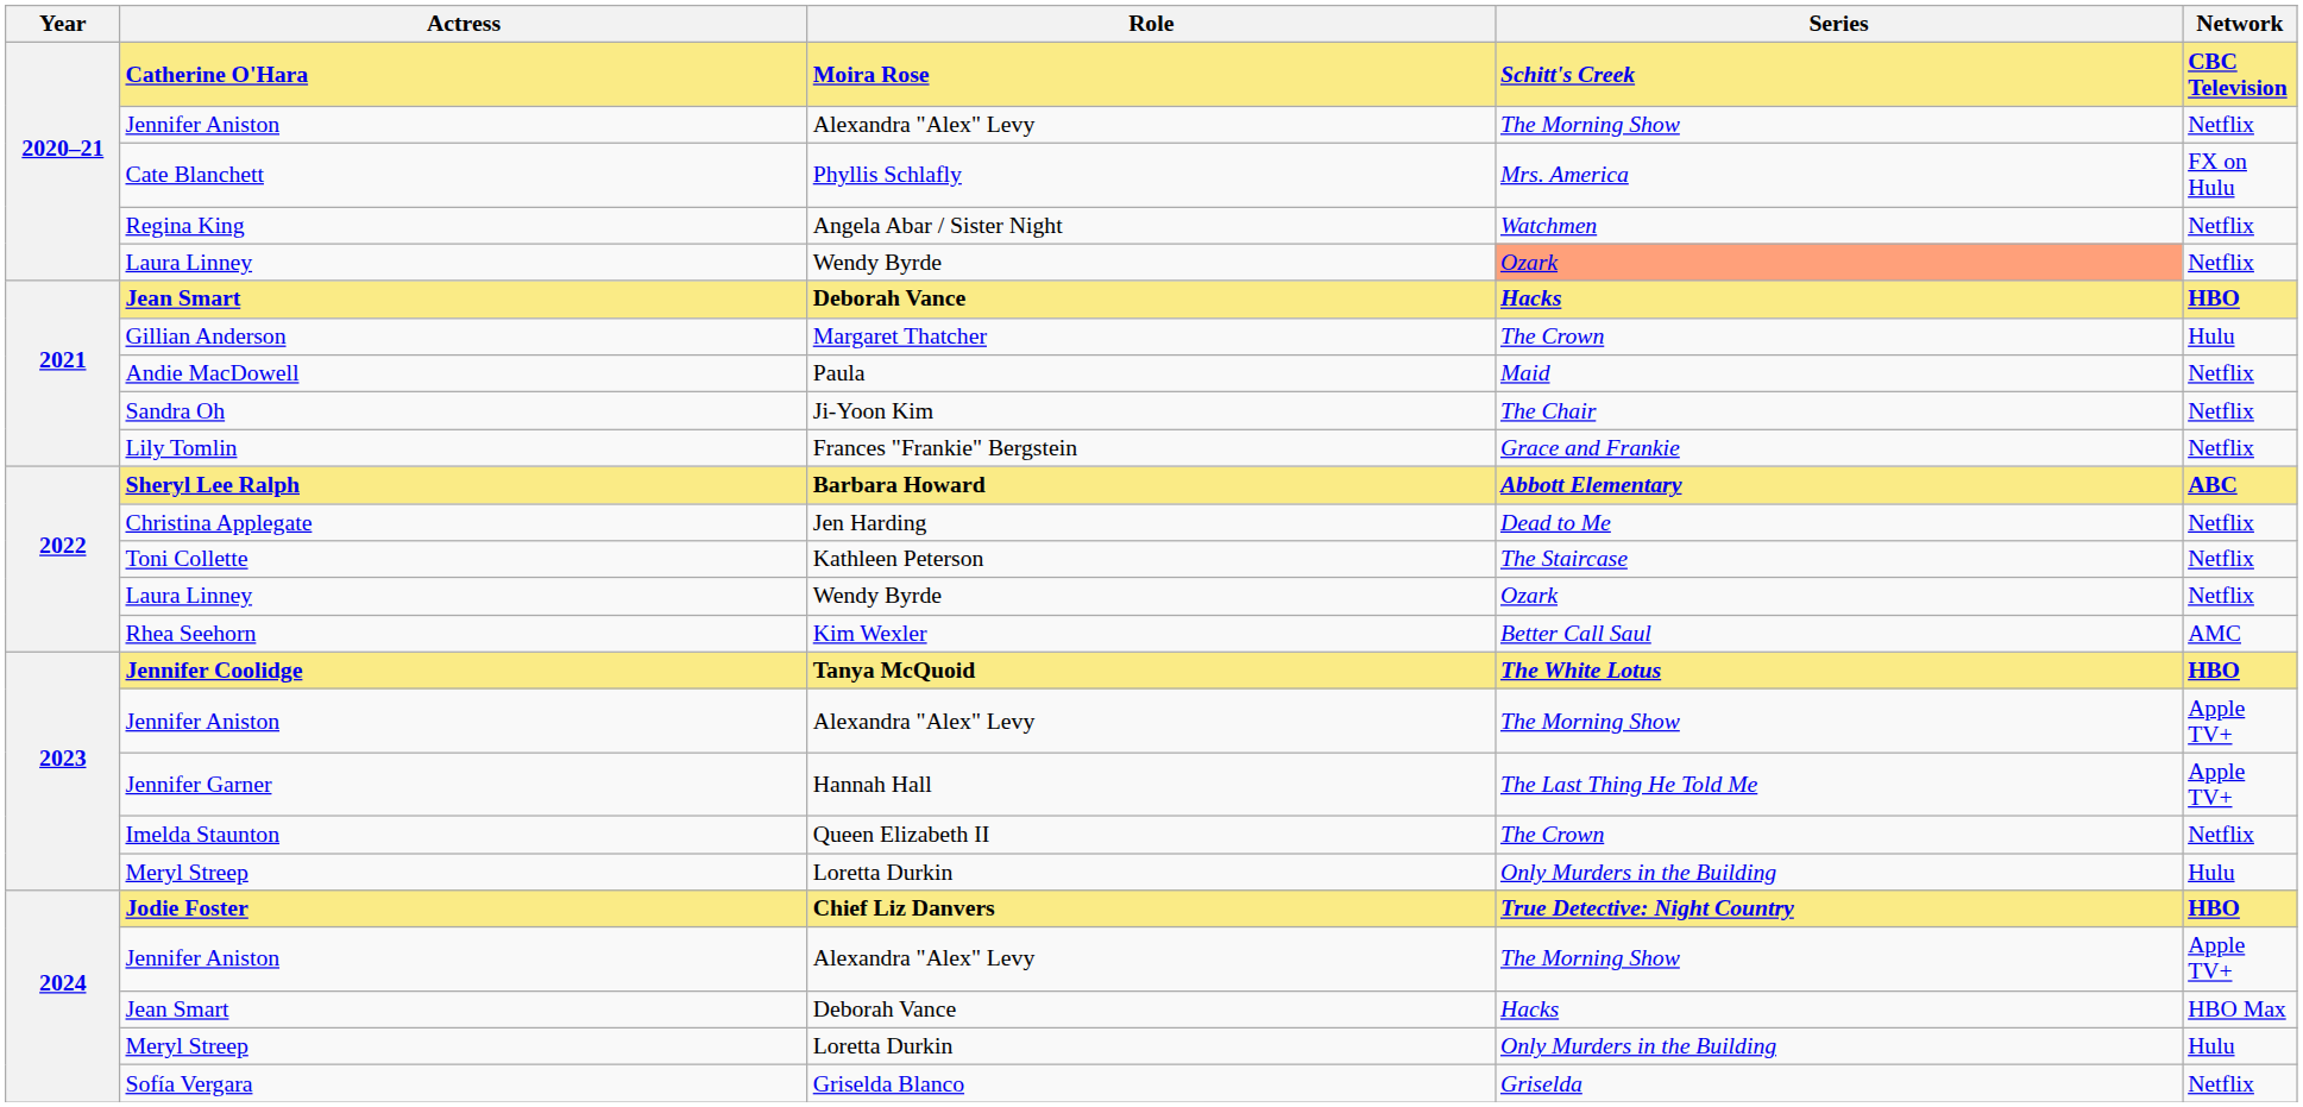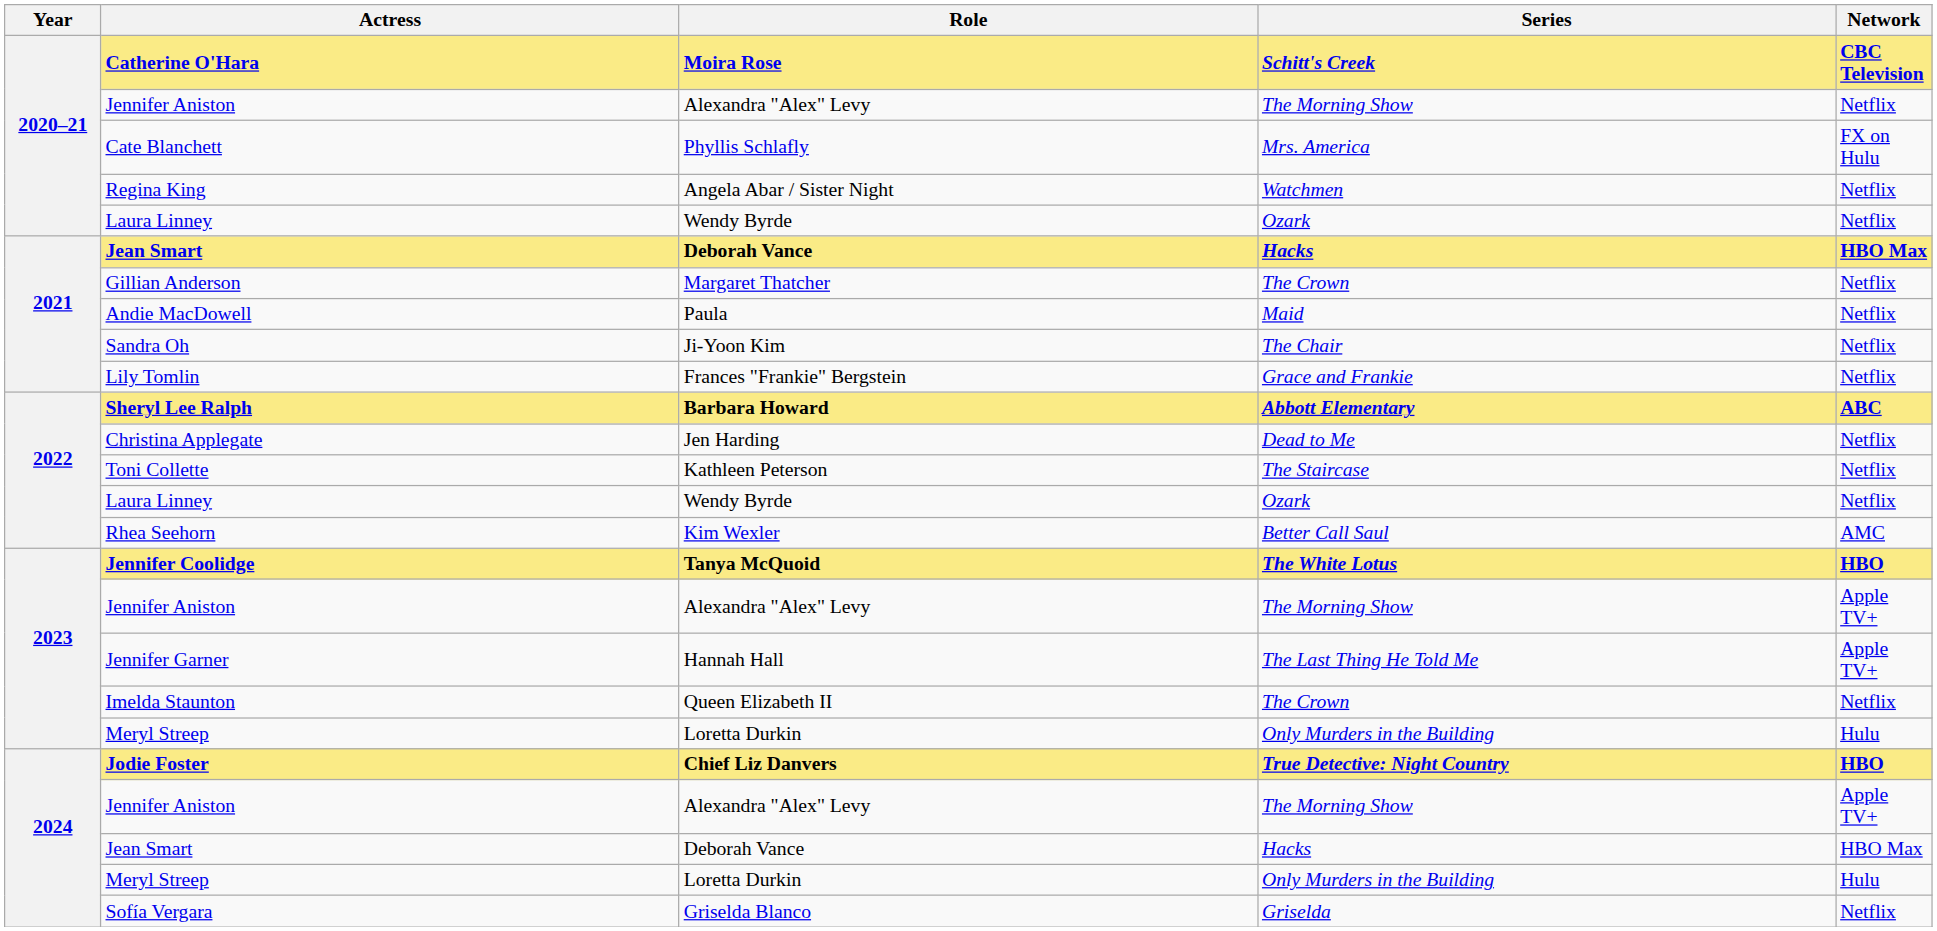 <table class="wikitable sortable">
 <tr>
 <th scope="col" style="width:5%;">Year</th>
 <th scope="col" style="width:30%;">Actress</th>
 <th scope="col" style="width:30%;">Role</th>
 <th scope="col" style="width:30%;">Series</th>
 <th width="5%">Network</th>
 </tr>
 <tr>
 <th scope="row" rowspan=5 style="text-align:center;"><a href='#'>2020–21</a><br> <br> </th>
 <td style="background:#FAEB86;"><strong><a href='#'>Catherine O'Hara</a></strong></td>
 <td style="background:#FAEB86;"><strong><a href='#'>Moira Rose</a></strong></td>
 <td style="background:#FAEB86;"><strong><em><a href='#'>Schitt's Creek</a></em></strong></td>
 <td style="background:#FAEB86;"><strong><a href='#'>CBC Television</a></strong></td>
 </tr>
 <tr>
 <td><a href='#'>Jennifer Aniston</a></td>
 <td>Alexandra "Alex" Levy</td>
 <td><em><a href='#'>The Morning Show</a></em></td>
 <td><a href='#'>Netflix</a></td>
 </tr>
 <tr>
 <td><a href='#'>Cate Blanchett</a></td>
 <td><a href='#'>Phyllis Schlafly</a></td>
 <td><em><a href='#'>Mrs. America</a></em></td>
 <td><a href='#'>FX on Hulu</a></td>
 </tr>
 <tr>
 <td><a href='#'>Regina King</a></td>
 <td>Angela Abar / Sister Night</td>
 <td><em><a href='#'>Watchmen</a></em></td>
 <td><a href='#'>Netflix</a></td>
 </tr>
 <tr>
 <td><a href='#'>Laura Linney</a></td>
 <td>Wendy Byrde</td>
-<td style="background: lightsalmon;"><em><a href='#'>Ozark</a></em></td>
+<td><em><a href='#'>Ozark</a></em></td>
 <td><a href='#'>Netflix</a></td>
 </tr>
 <tr>
 <th scope="row" rowspan=5 style="text-align:center;"><a href='#'>2021</a><br> <br> </th>
 <td style="background:#FAEB86;"><strong><a href='#'>Jean Smart</a></strong></td>
 <td style="background:#FAEB86;"><strong>Deborah Vance</strong></td>
 <td style="background:#FAEB86;"><strong><em><a href='#'>Hacks</a></em></strong></td>
-<td style="background:#FAEB86;"><strong><a href='#'>HBO</a></strong></td>
+<td style="background:#FAEB86;"><strong><a href='#'>HBO Max</a></strong></td>
 </tr>
 <tr>
 <td><a href='#'>Gillian Anderson</a></td>
 <td><a href='#'>Margaret Thatcher</a></td>
 <td><em><a href='#'>The Crown</a></em></td>
-<td><a href='#'>Hulu</a></td>
+<td><a href='#'>Netflix</a></td>
 </tr>
 <tr>
 <td><a href='#'>Andie MacDowell</a></td>
 <td>Paula</td>
 <td><em><a href='#'>Maid</a></em></td>
 <td><a href='#'>Netflix</a></td>
 </tr>
 <tr>
 <td><a href='#'>Sandra Oh</a></td>
 <td>Ji-Yoon Kim</td>
 <td><em><a href='#'>The Chair</a></em></td>
 <td><a href='#'>Netflix</a></td>
 </tr>
 <tr>
 <td><a href='#'>Lily Tomlin</a></td>
 <td>Frances "Frankie" Bergstein</td>
 <td><em><a href='#'>Grace and Frankie</a></em></td>
 <td><a href='#'>Netflix</a></td>
 </tr>
 <tr>
 <th scope="row" rowspan=5 style="text-align:center;"><a href='#'>2022</a><br> <br> </th>
 <td style="background:#FAEB86;"><strong><a href='#'>Sheryl Lee Ralph</a></strong></td>
 <td style="background:#FAEB86;"><strong>Barbara Howard</strong></td>
 <td style="background:#FAEB86;"><strong><em><a href='#'>Abbott Elementary</a></em></strong></td>
 <td style="background:#FAEB86;"><strong><a href='#'>ABC</a></strong></td>
 </tr>
 <tr>
 <td><a href='#'>Christina Applegate</a></td>
 <td>Jen Harding</td>
 <td><em><a href='#'>Dead to Me</a></em></td>
 <td><a href='#'>Netflix</a></td>
 </tr>
 <tr>
 <td><a href='#'>Toni Collette</a></td>
 <td>Kathleen Peterson</td>
 <td><em><a href='#'>The Staircase</a></em></td>
 <td><a href='#'>Netflix</a></td>
 </tr>
 <tr>
 <td><a href='#'>Laura Linney</a></td>
 <td>Wendy Byrde</td>
 <td><em><a href='#'>Ozark</a></em></td>
 <td><a href='#'>Netflix</a></td>
 </tr>
 <tr>
 <td><a href='#'>Rhea Seehorn</a></td>
 <td><a href='#'>Kim Wexler</a></td>
 <td><em><a href='#'>Better Call Saul</a></em></td>
 <td><a href='#'>AMC</a></td>
 </tr>
 <tr>
 <th scope="row" rowspan=5 style="text-align:center;"><a href='#'>2023</a><br> <br></th>
 <td style="background:#FAEB86;"><strong><a href='#'>Jennifer Coolidge</a></strong></td>
 <td style="background:#FAEB86;"><strong>Tanya McQuoid</strong></td>
 <td style="background:#FAEB86;"><strong><em><a href='#'>The White Lotus</a></em></strong></td>
 <td style="background:#FAEB86;"><strong><a href='#'>HBO</a></strong></td>
 </tr>
 <tr>
 <td><a href='#'>Jennifer Aniston</a></td>
 <td>Alexandra "Alex" Levy</td>
 <td><em><a href='#'>The Morning Show</a></em></td>
 <td><a href='#'>Apple TV+</a></td>
 </tr>
 <tr>
 <td><a href='#'>Jennifer Garner</a></td>
 <td>Hannah Hall</td>
 <td><em><a href='#'>The Last Thing He Told Me</a></em></td>
 <td><a href='#'>Apple TV+</a></td>
 </tr>
 <tr>
 <td><a href='#'>Imelda Staunton</a></td>
 <td>Queen Elizabeth II</td>
 <td><em><a href='#'>The Crown</a></em></td>
 <td><a href='#'>Netflix</a></td>
 </tr>
 <tr>
 <td><a href='#'>Meryl Streep</a></td>
 <td>Loretta Durkin</td>
 <td><em><a href='#'>Only Murders in the Building</a></em></td>
 <td><a href='#'>Hulu</a></td>
 </tr>
 <tr>
 <th scope="row" rowspan=5 style="text-align:center;"><a href='#'>2024</a><br> <br></th>
 <td style="background:#FAEB86;"><strong><a href='#'>Jodie Foster</a></strong></td>
 <td style="background:#FAEB86;"><strong>Chief Liz Danvers</strong></td>
 <td style="background:#FAEB86;"><strong><em><a href='#'>True Detective: Night Country</a></em></strong></td>
 <td style="background:#FAEB86;"><strong><a href='#'>HBO</a></strong></td>
 </tr>
 <tr>
 <td><a href='#'>Jennifer Aniston</a></td>
 <td>Alexandra "Alex" Levy</td>
 <td><em><a href='#'>The Morning Show</a></em></td>
 <td><a href='#'>Apple TV+</a></td>
 </tr>
 <tr>
 <td><a href='#'>Jean Smart</a></td>
 <td>Deborah Vance</td>
 <td><em><a href='#'>Hacks</a></em></td>
 <td><a href='#'>HBO Max</a></td>
 </tr>
 <tr>
 <td><a href='#'>Meryl Streep</a></td>
 <td>Loretta Durkin</td>
 <td><em><a href='#'>Only Murders in the Building</a></em></td>
 <td><a href='#'>Hulu</a></td>
 </tr>
 <tr>
 <td><a href='#'>Sofía Vergara</a></td>
 <td><a href='#'>Griselda Blanco</a></td>
 <td><em><a href='#'>Griselda</a></em></td>
 <td><a href='#'>Netflix</a></td>
 </tr>
 </table>
